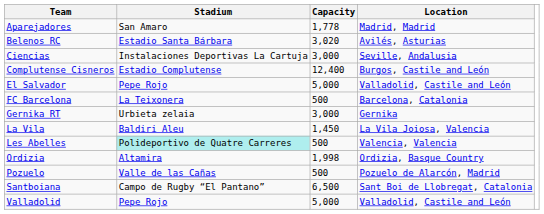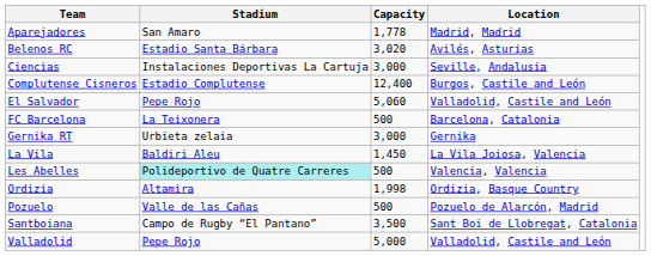 <table class="wikitable sortable">
 <tr>
 <th>Team</th>
 <th>Stadium</th>
 <th>Capacity</th>
 <th>Location</th>
 <th style="background:white; border:none;"></th>
 </tr>
 <tr>
 <td><a href='#'>Aparejadores</a></td>
 <td>San Amaro</td>
 <td>1,778</td>
 <td><a href='#'>Madrid</a>, <a href='#'>Madrid</a></td>
 <td rowspan="13" style="background:white; border:none;"></td>
 </tr>
 <tr>
 <td><a href='#'>Belenos RC</a></td>
 <td><a href='#'>Estadio Santa Bárbara</a></td>
 <td>3,020</td>
 <td><a href='#'>Avilés</a>, <a href='#'>Asturias</a></td>
 </tr>
 <tr>
 <td><a href='#'>Ciencias</a></td>
 <td>Instalaciones Deportivas La Cartuja</td>
 <td>3,000</td>
 <td><a href='#'>Seville</a>, <a href='#'>Andalusia</a></td>
 </tr>
 <tr>
 <td><a href='#'>Complutense Cisneros</a></td>
 <td><a href='#'>Estadio Complutense</a></td>
 <td>12,400</td>
 <td><a href='#'>Burgos</a>, <a href='#'>Castile and León</a></td>
 </tr>
 <tr>
 <td><a href='#'>El Salvador</a></td>
 <td><a href='#'>Pepe Rojo</a></td>
-<td>5,000</td>
+<td>5,060</td>
 <td><a href='#'>Valladolid</a>, <a href='#'>Castile and León</a></td>
 </tr>
 <tr>
 <td><a href='#'>FC Barcelona</a></td>
 <td><a href='#'>La Teixonera</a></td>
 <td>500</td>
 <td><a href='#'>Barcelona</a>, <a href='#'>Catalonia</a></td>
 </tr>
 <tr>
 <td><a href='#'>Gernika RT</a></td>
 <td>Urbieta zelaia</td>
 <td>3,000</td>
 <td><a href='#'>Gernika</a></td>
 </tr>
 <tr>
 <td><a href='#'>La Vila</a></td>
 <td><a href='#'>Baldiri Aleu</a></td>
 <td>1,450</td>
 <td><a href='#'>La Vila Joiosa</a>, <a href='#'>Valencia</a></td>
 </tr>
 <tr>
 <td><a href='#'>Les Abelles</a></td>
 <td style="background: paleturquoise;">Polideportivo de Quatre Carreres</td>
 <td>500</td>
 <td><a href='#'>Valencia</a>, <a href='#'>Valencia</a></td>
 </tr>
 <tr>
 <td><a href='#'>Ordizia</a></td>
 <td><a href='#'>Altamira</a></td>
 <td>1,998</td>
 <td><a href='#'>Ordizia</a>, <a href='#'>Basque Country</a></td>
 </tr>
 <tr>
 <td><a href='#'>Pozuelo</a></td>
 <td><a href='#'>Valle de las Cañas</a></td>
 <td>500</td>
 <td><a href='#'>Pozuelo de Alarcón</a>, <a href='#'>Madrid</a></td>
 </tr>
 <tr>
 <td><a href='#'>Santboiana</a></td>
 <td>Campo de Rugby “El Pantano”</td>
-<td>6,500</td>
+<td>3,500</td>
 <td><a href='#'>Sant Boi de Llobregat</a>, <a href='#'>Catalonia</a></td>
 </tr>
 <tr>
 <td><a href='#'>Valladolid</a></td>
 <td><a href='#'>Pepe Rojo</a></td>
 <td>5,000</td>
 <td><a href='#'>Valladolid</a>, <a href='#'>Castile and León</a></td>
 </tr>
 </table>
